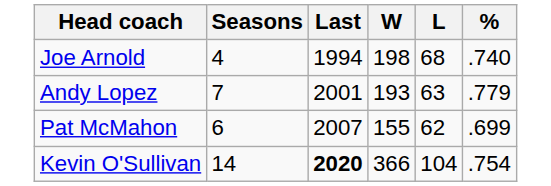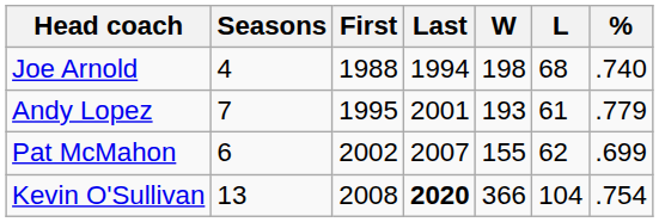 <table class="wikitable sortable" style="margin-left: auto; margin-right: auto; border: none">
 <tr>
 <th>Head coach</th>
 <th>Seasons</th>
+<th>First</th>
 <th>Last</th>
 <th>W</th>
 <th>L</th>
 <th>%</th>
 </tr>
 <tr>
 <td><a href='#'>Joe Arnold</a></td>
 <td>4</td>
+<td>1988</td>
 <td>1994</td>
 <td>198</td>
 <td>68</td>
 <td>.740</td>
 </tr>
 <tr>
 <td><a href='#'>Andy Lopez</a></td>
 <td>7</td>
+<td>1995</td>
 <td>2001</td>
 <td>193</td>
-<td>63</td>
+<td>61</td>
 <td>.779</td>
 </tr>
 <tr>
 <td><a href='#'>Pat McMahon</a></td>
 <td>6</td>
+<td>2002</td>
 <td>2007</td>
 <td>155</td>
 <td>62</td>
 <td>.699</td>
 </tr>
 <tr>
 <td><a href='#'>Kevin O'Sullivan</a></td>
-<td>14</td>
+<td>13</td>
+<td>2008</td>
 <td><strong>2020</strong></td>
 <td>366</td>
 <td>104</td>
 <td>.754</td>
 </tr>
 </table>
